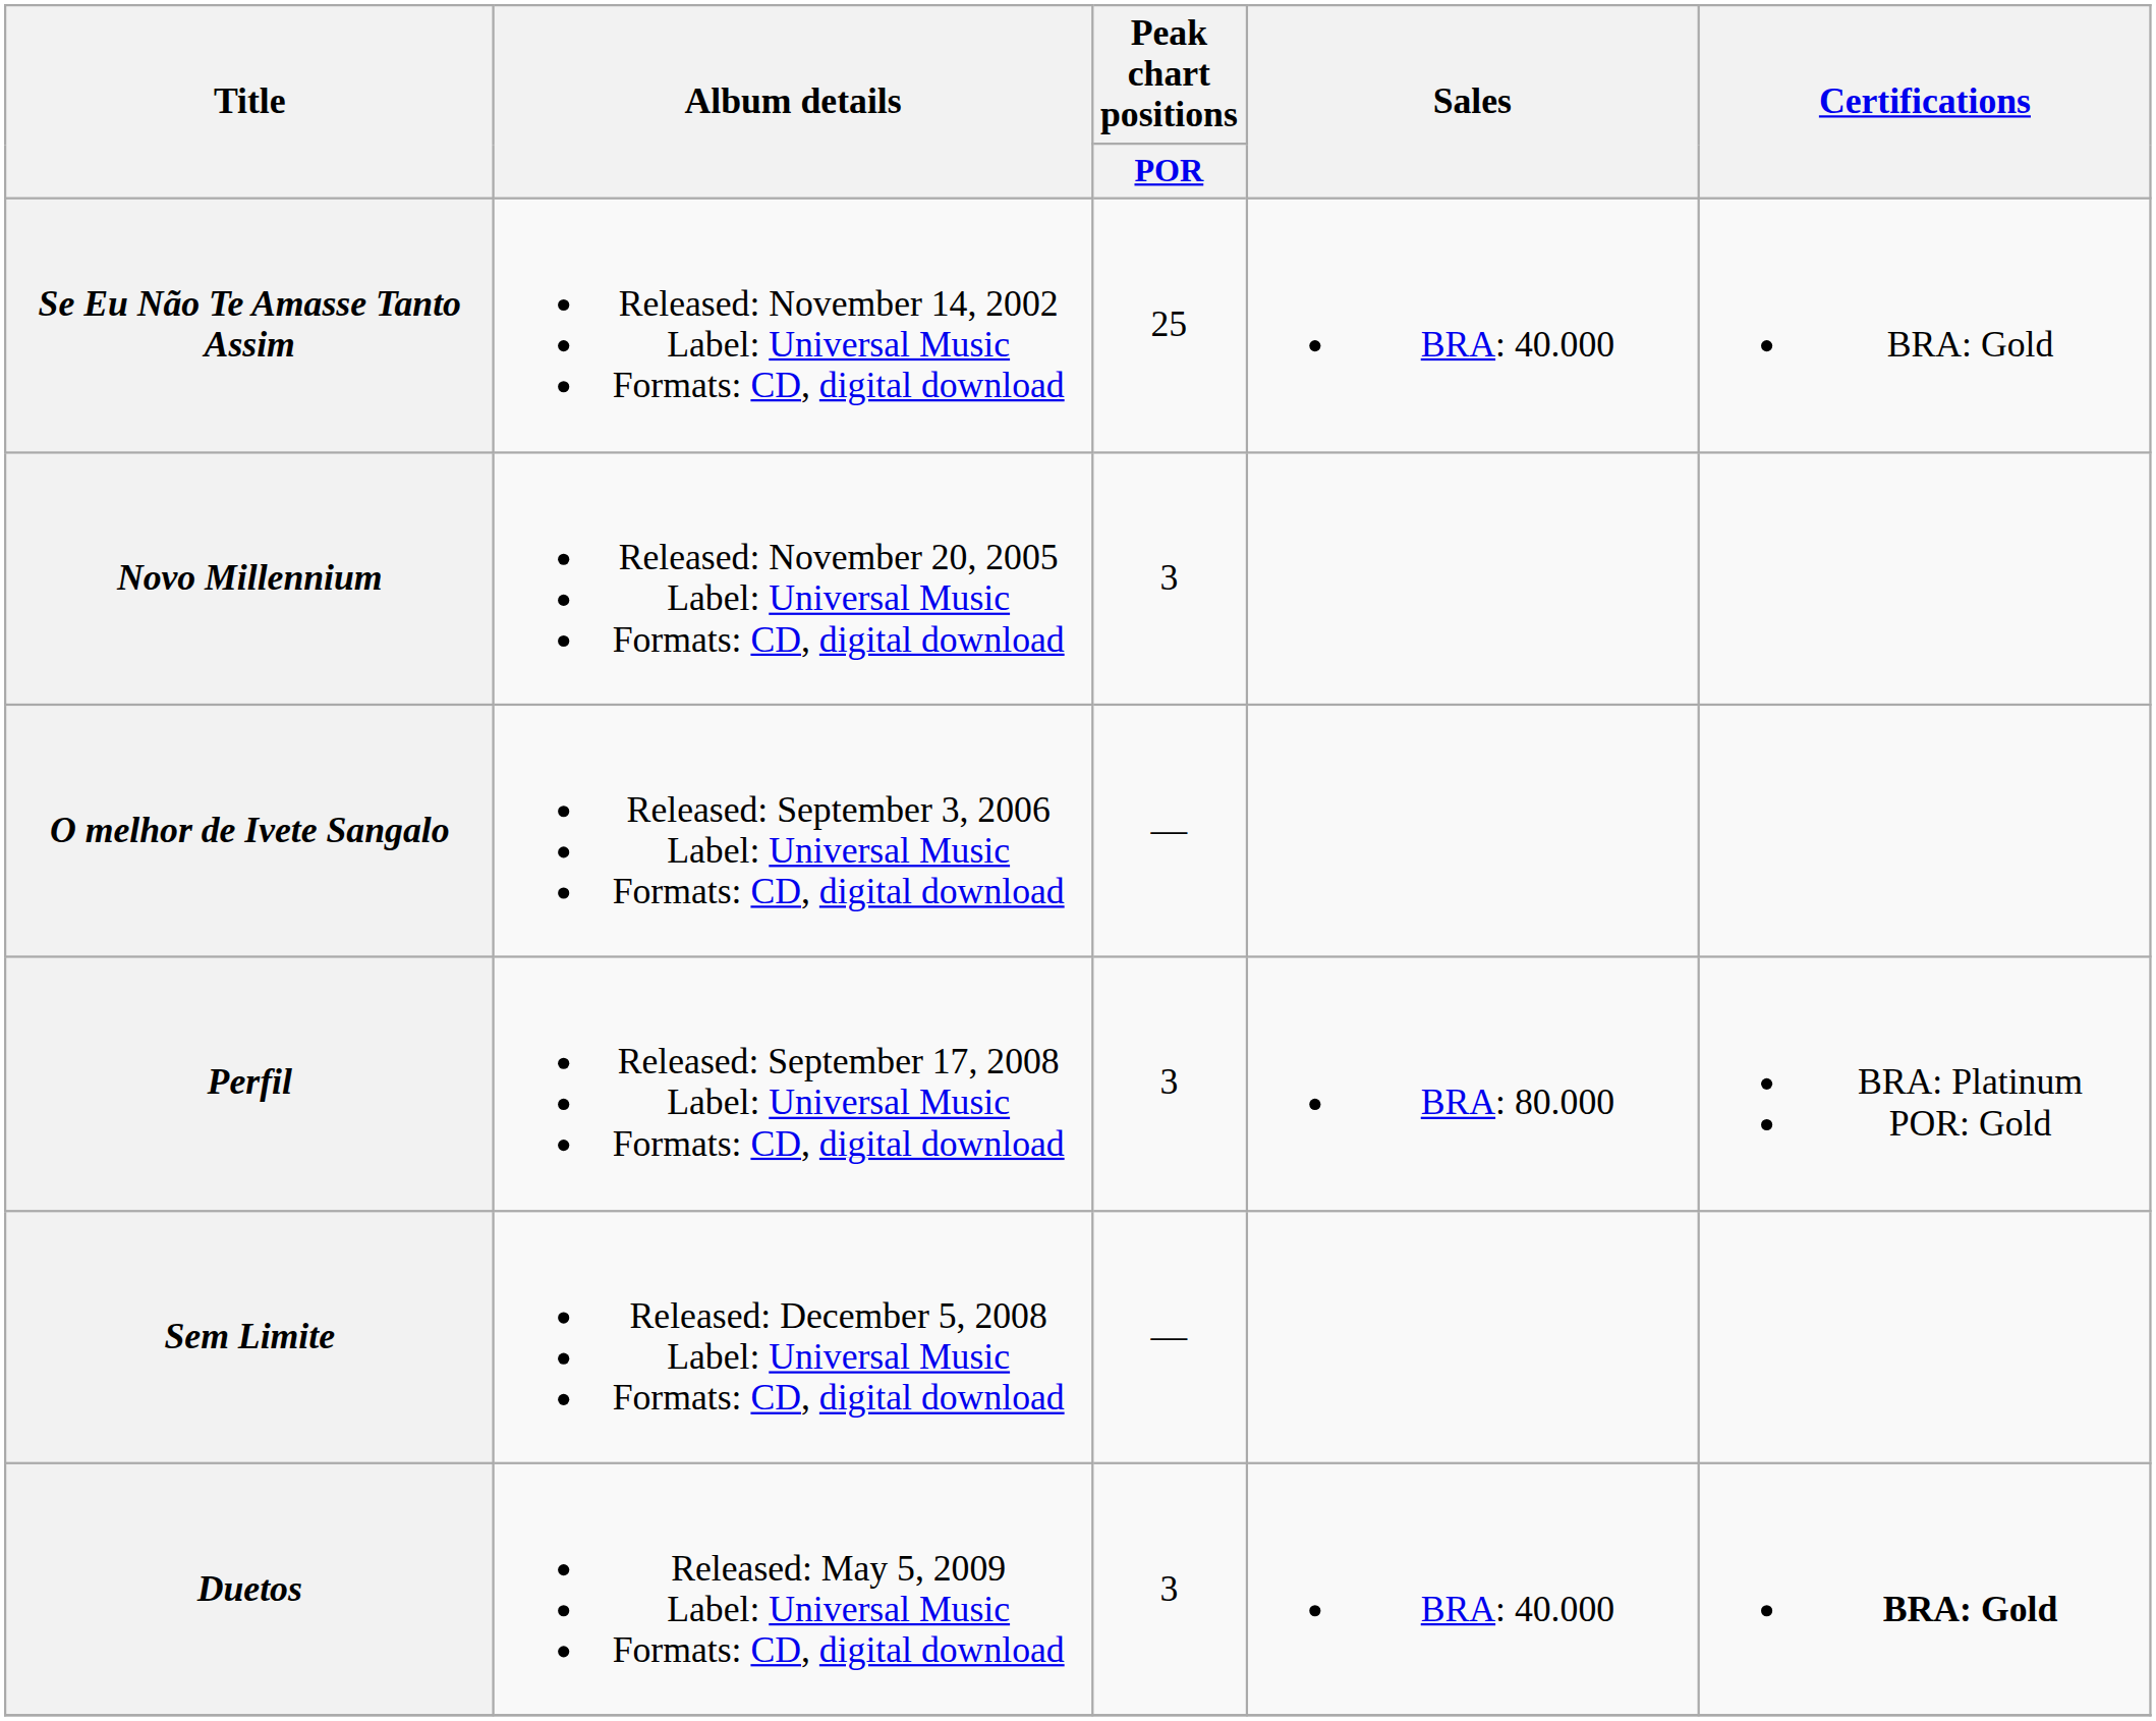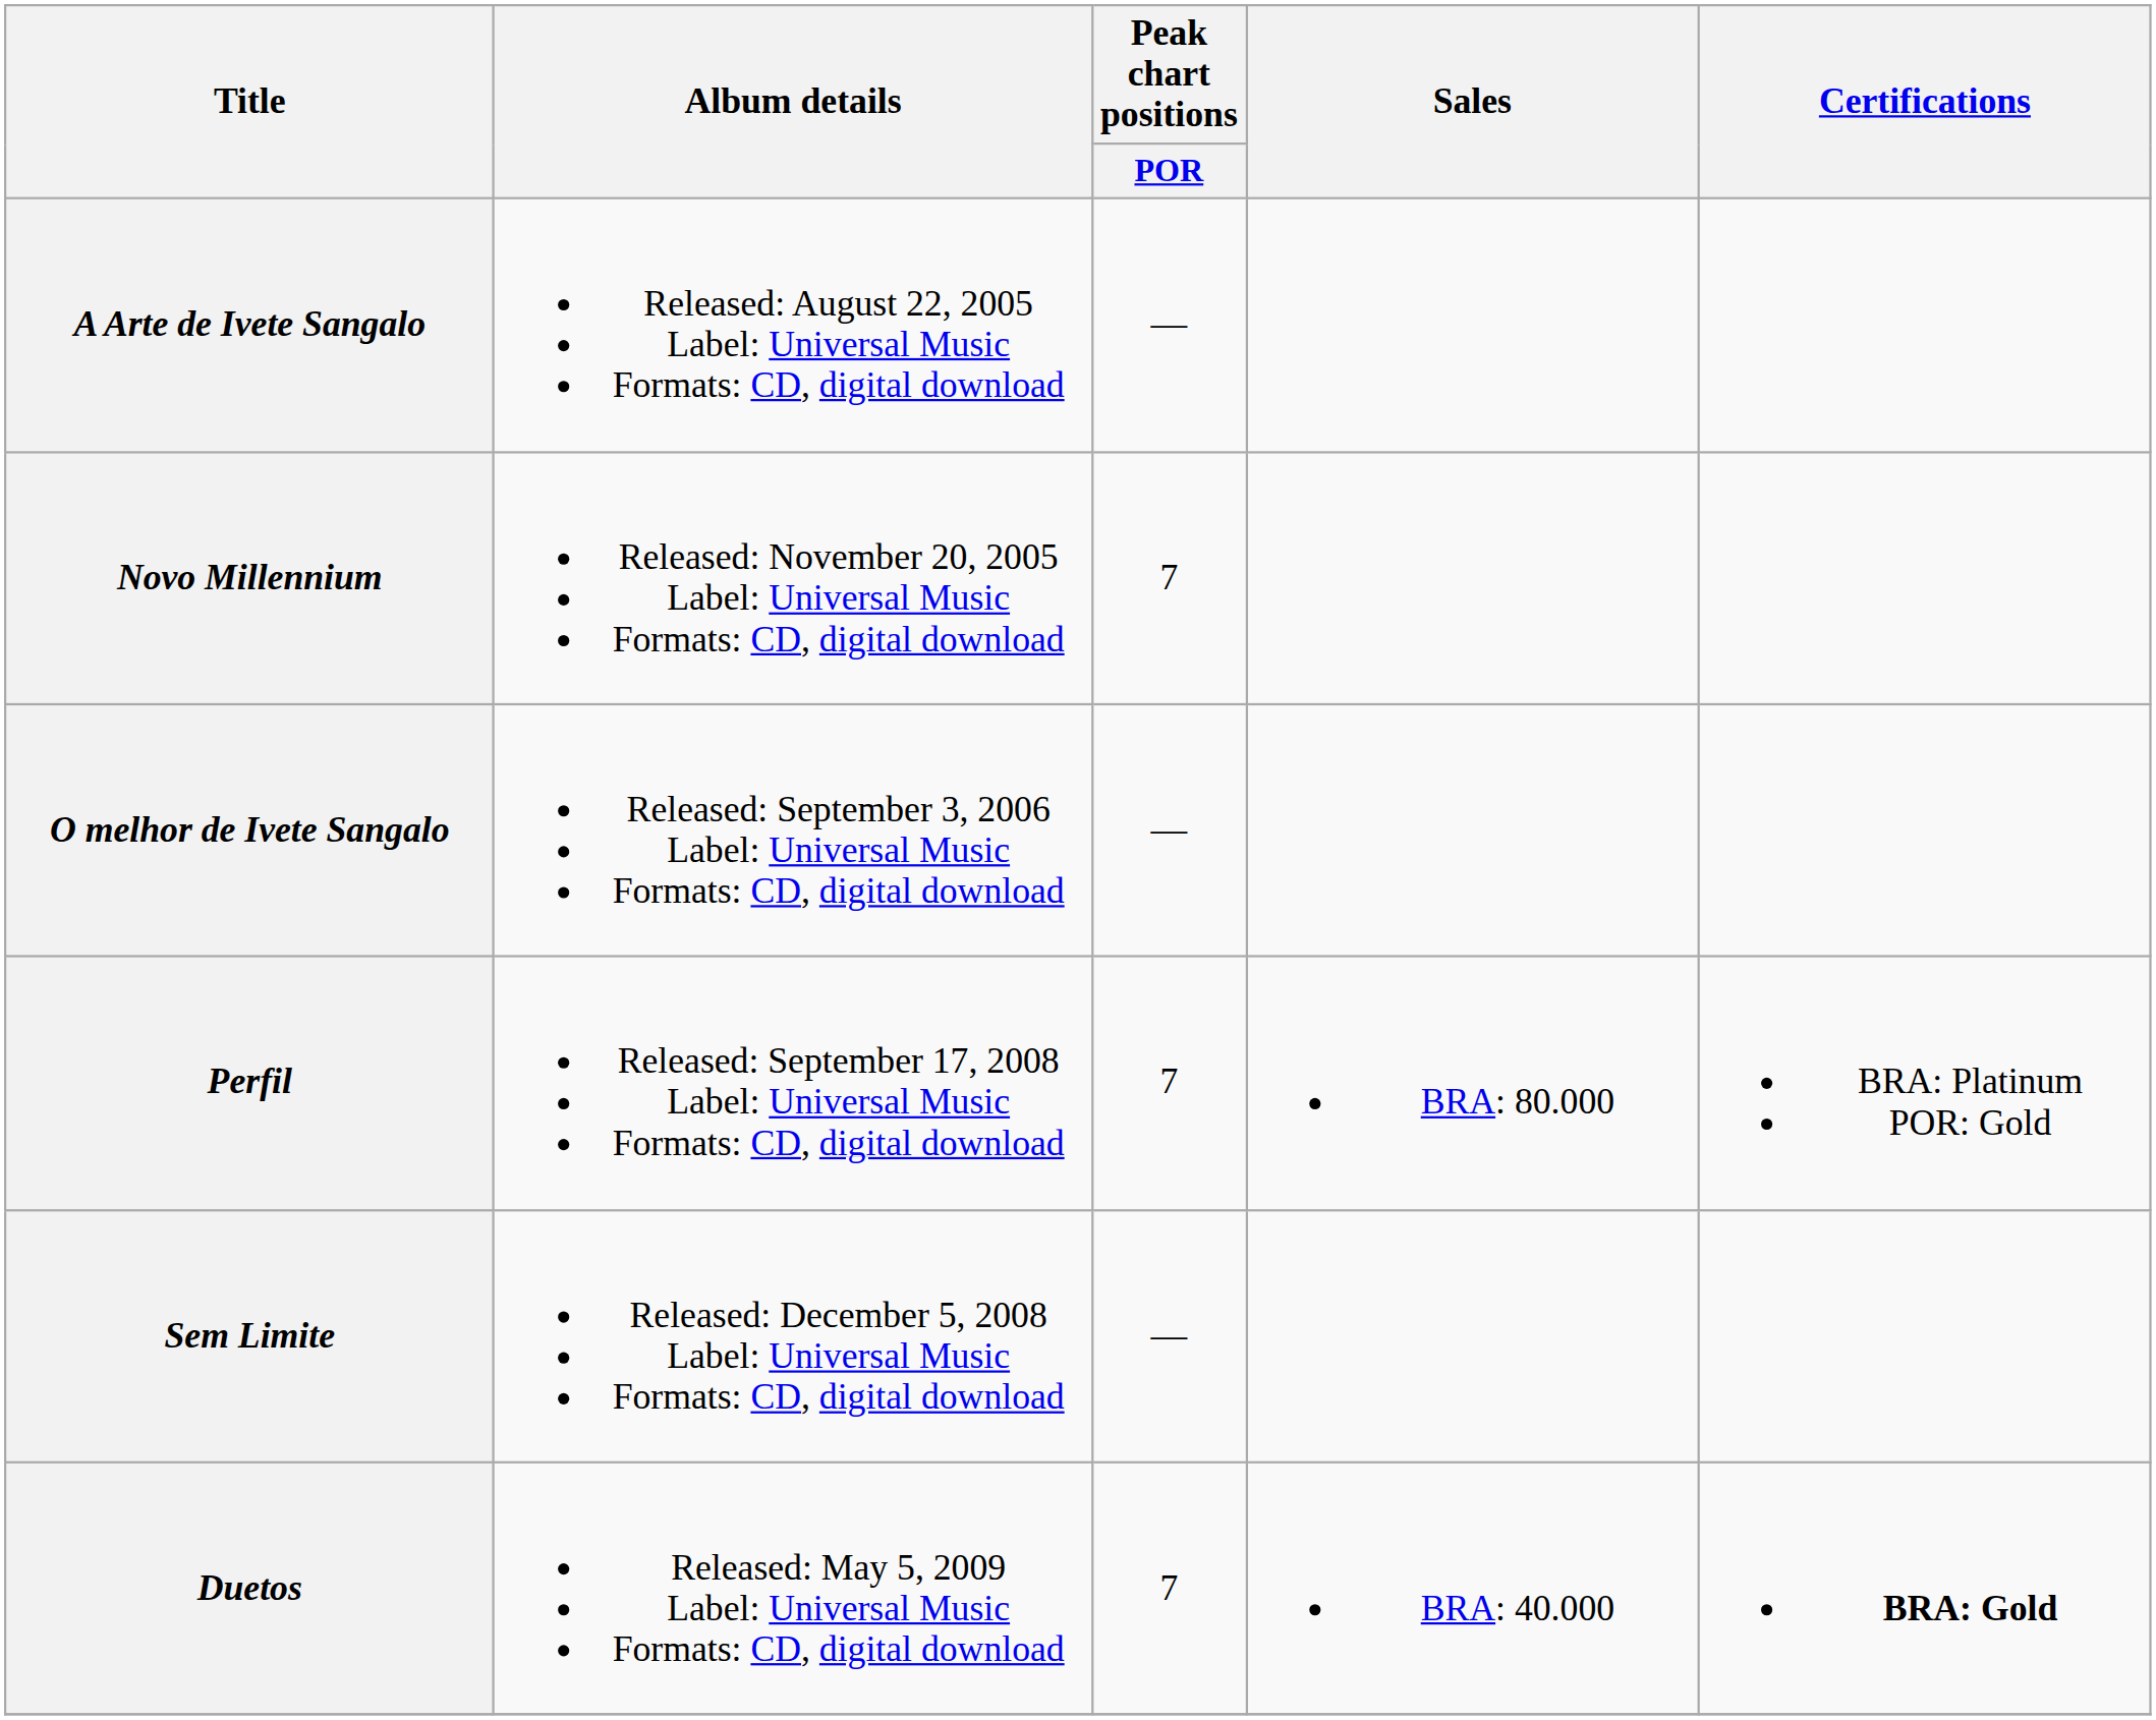 <table class="wikitable plainrowheaders" style="text-align:center;" border="1">
 <tr>
 <th scope="col" rowspan="2" style="width:13em;">Title</th>
 <th scope="col" rowspan="2" style="width:16em;">Album details</th>
 <th scope="col" colspan="1">Peak chart positions</th>
 <th scope="col" rowspan="2" style="width:12em;">Sales</th>
 <th scope="col" rowspan="2" style="width:12em;"><a href='#'>Certifications</a></th>
 </tr>
 <tr>
 <th scope="col" style="width:4em;font-size:90%;"><a href='#'>POR</a><br></th>
 </tr>
 <tr>
-<th scope="row"><strong><em>Se Eu Não Te Amasse Tanto Assim</em></strong></th>
-<td><br><ul><li>Released: November 14, 2002</li><li>Label: <a href='#'>Universal Music</a></li><li>Formats: <a href='#'>CD</a>, <a href='#'>digital download</a></li></ul></td>
-<td>25</td>
-<td><br><ul><li><a href='#'>BRA</a>: 40.000</li></ul></td>
-<td><br><ul><li>BRA: Gold</li></ul></td>
+<th scope="row"><strong><em>A Arte de Ivete Sangalo</em></strong></th>
+<td><br><ul><li>Released: August 22, 2005</li><li>Label: <a href='#'>Universal Music</a></li><li>Formats: <a href='#'>CD</a>, <a href='#'>digital download</a></li></ul></td>
+<td>—</td>
+<td></td>
+<td></td>
 </tr>
 <tr>
 <th scope="row"><strong><em>Novo Millennium</em></strong></th>
 <td><br><ul><li>Released: November 20, 2005</li><li>Label: <a href='#'>Universal Music</a></li><li>Formats: <a href='#'>CD</a>, <a href='#'>digital download</a></li></ul></td>
-<td>3</td>
+<td>7</td>
 <td></td>
 </tr>
 <tr>
 <th scope="row"><strong><em>O melhor de Ivete Sangalo </em></strong></th>
 <td><br><ul><li>Released: September 3, 2006</li><li>Label: <a href='#'>Universal Music</a></li><li>Formats: <a href='#'>CD</a>, <a href='#'>digital download</a></li></ul></td>
 <td>—</td>
 <td></td>
 <td></td>
 </tr>
 <tr>
 <th scope="row"><strong><em>Perfil</em></strong></th>
 <td><br><ul><li>Released: September 17, 2008</li><li>Label: <a href='#'>Universal Music</a></li><li>Formats: <a href='#'>CD</a>, <a href='#'>digital download</a></li></ul></td>
-<td>3</td>
+<td>7</td>
 <td><br><ul><li><a href='#'>BRA</a>: 80.000</li></ul></td>
 <td><br><ul><li>BRA: Platinum</li><li>POR: Gold</li></ul></td>
 </tr>
 <tr>
 <th scope="row"><strong><em>Sem Limite</em></strong></th>
 <td><br><ul><li>Released: December 5, 2008</li><li>Label: <a href='#'>Universal Music</a></li><li>Formats: <a href='#'>CD</a>, <a href='#'>digital download</a></li></ul></td>
 <td>—</td>
 <td></td>
 </tr>
 <tr>
 <th scope="row"><strong><em>Duetos</em></strong></th>
 <td><br><ul><li>Released: May 5, 2009</li><li>Label: <a href='#'>Universal Music</a></li><li>Formats: <a href='#'>CD</a>, <a href='#'>digital download</a></li></ul></td>
-<td>3</td>
+<td>7</td>
 <td><br><ul><li><a href='#'>BRA</a>: 40.000</li></ul></td>
 <td><strong><br><ul><li>BRA: Gold</li></ul></strong></td>
 </tr>
 <tr>
 </tr>
 </table>
